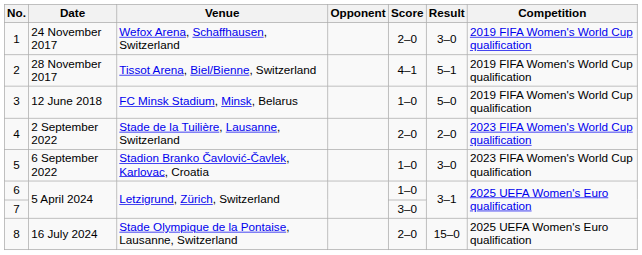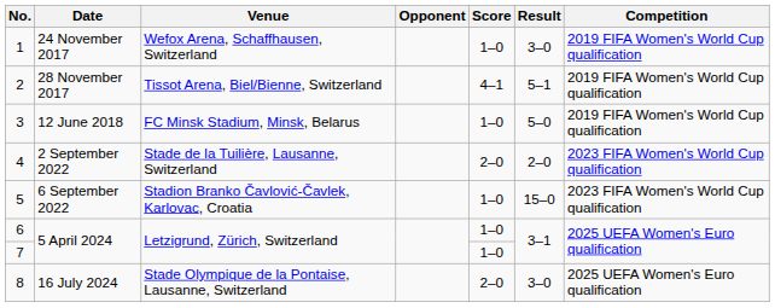 <table class="wikitable sortable">
 <tr>
 <th scope="col">No.</th>
 <th scope="col">Date</th>
 <th scope="col">Venue</th>
 <th scope="col">Opponent</th>
 <th scope="col">Score</th>
 <th scope="col">Result</th>
 <th scope="col">Competition</th>
 </tr>
 <tr>
 <td align="center">1</td>
 <td>24 November 2017</td>
 <td><a href='#'>Wefox Arena</a>, <a href='#'>Schaffhausen</a>, Switzerland</td>
 <td></td>
-<td align="center">2–0</td>
+<td align="center">1–0</td>
 <td align="center">3–0</td>
 <td><a href='#'>2019 FIFA Women's World Cup qualification</a></td>
 </tr>
 <tr>
 <td align="center">2</td>
 <td>28 November 2017</td>
 <td><a href='#'>Tissot Arena</a>, <a href='#'>Biel/Bienne</a>, Switzerland</td>
 <td></td>
 <td align="center">4–1</td>
 <td align="center">5–1</td>
 <td>2019 FIFA Women's World Cup qualification</td>
 </tr>
 <tr>
 <td align="center">3</td>
 <td>12 June 2018</td>
 <td><a href='#'>FC Minsk Stadium</a>, <a href='#'>Minsk</a>, Belarus</td>
 <td></td>
 <td align="center">1–0</td>
 <td align="center">5–0</td>
 <td>2019 FIFA Women's World Cup qualification</td>
 </tr>
 <tr>
 <td align="center">4</td>
 <td>2 September 2022</td>
 <td><a href='#'>Stade de la Tuilière</a>, <a href='#'>Lausanne</a>, Switzerland</td>
 <td></td>
 <td align="center">2–0</td>
 <td align="center">2–0</td>
 <td><a href='#'>2023 FIFA Women's World Cup qualification</a></td>
 </tr>
 <tr>
 <td align="center">5</td>
 <td>6 September 2022</td>
 <td><a href='#'>Stadion Branko Čavlović-Čavlek</a>, <a href='#'>Karlovac</a>, Croatia</td>
 <td></td>
 <td align="center">1–0</td>
-<td align="center">3–0</td>
+<td align="center">15–0</td>
 <td>2023 FIFA Women's World Cup qualification</td>
 </tr>
 <tr>
 <td align="center">6</td>
 <td rowspan="2">5 April 2024</td>
 <td rowspan="2"><a href='#'>Letzigrund</a>, <a href='#'>Zürich</a>, Switzerland</td>
 <td rowspan="2"></td>
 <td align="center">1–0</td>
 <td rowspan="2" style="text-align:center">3–1</td>
 <td rowspan="2"><a href='#'>2025 UEFA Women's Euro qualification</a></td>
 </tr>
 <tr>
 <td align="center">7</td>
-<td align="center">3–0</td>
+<td align="center">1–0</td>
 </tr>
 <tr>
 <td align="center">8</td>
 <td>16 July 2024</td>
 <td><a href='#'>Stade Olympique de la Pontaise</a>, Lausanne, Switzerland</td>
 <td></td>
 <td align="center">2–0</td>
-<td align="center">15–0</td>
+<td align="center">3–0</td>
 <td>2025 UEFA Women's Euro qualification</td>
 </tr>
 </table>
